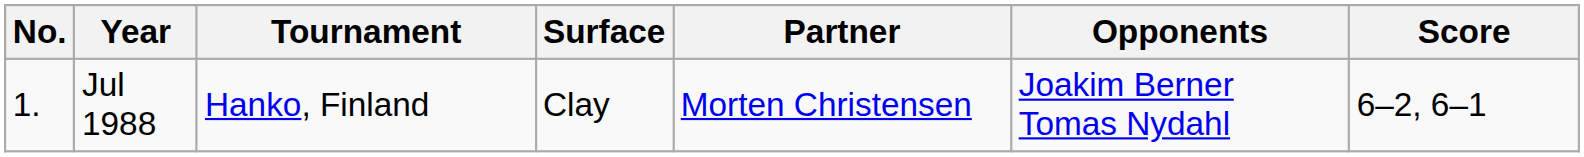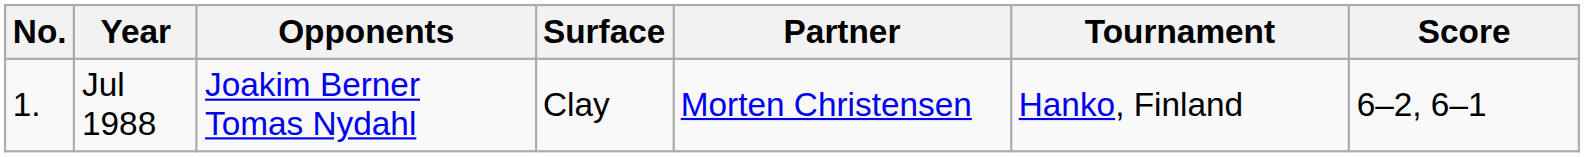 <table class="sortable wikitable" style=font-size:97%>
 <tr>
 <th style="width:20px" class="unsortable">No.</th>
 <th style="width:50px">Year</th>
-<th style="width:150px">Tournament</th>
+<th style="width:150px">Opponents</th>
 <th style="width:50px">Surface</th>
 <th style="width:150px">Partner</th>
-<th style="width:150px">Opponents</th>
+<th style="width:150px">Tournament</th>
 <th style="width:100px" class="unsortable">Score</th>
 </tr>
 <tr>
 <td>1.</td>
 <td>Jul 1988</td>
-<td><a href='#'>Hanko</a>, Finland</td>
+<td> <a href='#'>Joakim Berner</a><br> <a href='#'>Tomas Nydahl</a></td>
 <td>Clay</td>
 <td> <a href='#'>Morten Christensen</a></td>
-<td> <a href='#'>Joakim Berner</a><br> <a href='#'>Tomas Nydahl</a></td>
+<td><a href='#'>Hanko</a>, Finland</td>
 <td>6–2, 6–1</td>
 </tr>
 </table>
